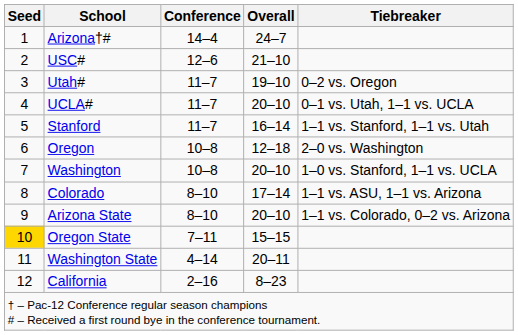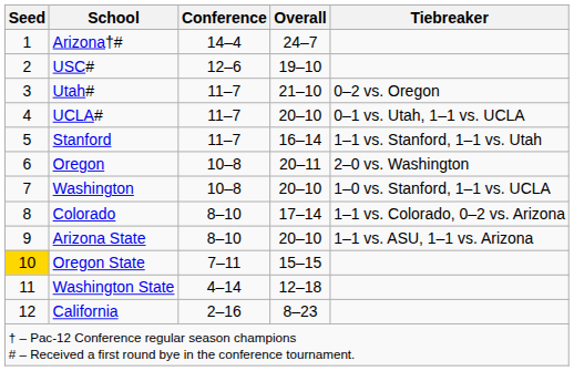 <table class="wikitable" style="white-space:nowrap; font-size:95%; text-align:center">
 <tr>
 <th>Seed</th>
 <th>School</th>
 <th>Conference</th>
 <th>Overall</th>
 <th>Tiebreaker</th>
 </tr>
 <tr>
 <td>1</td>
 <td align=left><a href='#'>Arizona</a>†#</td>
 <td>14–4</td>
 <td>24–7</td>
 <td></td>
 </tr>
 <tr>
 <td>2</td>
 <td align=left><a href='#'>USC</a>#</td>
 <td>12–6</td>
-<td>21–10</td>
+<td>19–10</td>
 <td></td>
 </tr>
 <tr>
 <td>3</td>
 <td align=left><a href='#'>Utah</a>#</td>
 <td>11–7</td>
-<td>19–10</td>
+<td>21–10</td>
 <td align=left>0–2 vs. Oregon</td>
 </tr>
 <tr>
 <td>4</td>
 <td align=left><a href='#'>UCLA</a>#</td>
 <td>11–7</td>
 <td>20–10</td>
 <td align=left>0–1 vs. Utah, 1–1 vs. UCLA</td>
 </tr>
 <tr>
 <td>5</td>
 <td align=left><a href='#'>Stanford</a></td>
 <td>11–7</td>
 <td>16–14</td>
 <td align=left>1–1 vs. Stanford, 1–1 vs. Utah</td>
 </tr>
 <tr –>
 <td>6</td>
 <td align=left><a href='#'>Oregon</a></td>
 <td>10–8</td>
-<td>12–18</td>
+<td>20–11</td>
 <td align=left>2–0 vs. Washington</td>
 </tr>
 <tr>
 <td>7</td>
 <td align=left><a href='#'>Washington</a></td>
 <td>10–8</td>
 <td>20–10</td>
 <td align=left>1–0 vs. Stanford, 1–1 vs. UCLA</td>
 </tr>
 <tr>
 <td>8</td>
 <td align=left><a href='#'>Colorado</a></td>
 <td>8–10</td>
 <td>17–14</td>
-<td align=left>1–1 vs. ASU, 1–1 vs. Arizona</td>
+<td align=left>1–1 vs. Colorado, 0–2 vs. Arizona</td>
 </tr>
 <tr>
 <td>9</td>
 <td align=left><a href='#'>Arizona State</a></td>
 <td>8–10</td>
 <td>20–10</td>
-<td align=left>1–1 vs. Colorado, 0–2 vs. Arizona</td>
+<td align=left>1–1 vs. ASU, 1–1 vs. Arizona</td>
 </tr>
 <tr>
 <td style="background: gold;">10</td>
 <td align=left><a href='#'>Oregon State</a></td>
 <td>7–11</td>
 <td>15–15</td>
 <td></td>
 </tr>
 <tr>
 <td>11</td>
 <td align=left><a href='#'>Washington State</a></td>
 <td>4–14</td>
-<td>20–11</td>
+<td>12–18</td>
 <td></td>
 </tr>
 <tr>
 <td>12</td>
 <td align=left><a href='#'>California</a></td>
 <td>2–16</td>
 <td>8–23</td>
 <td></td>
 </tr>
 <tr>
 <td colspan=6 align=left><small>† – Pac-12 Conference regular season champions<br># – Received a first round bye in the conference tournament.</small></td>
 </tr>
 </table>
